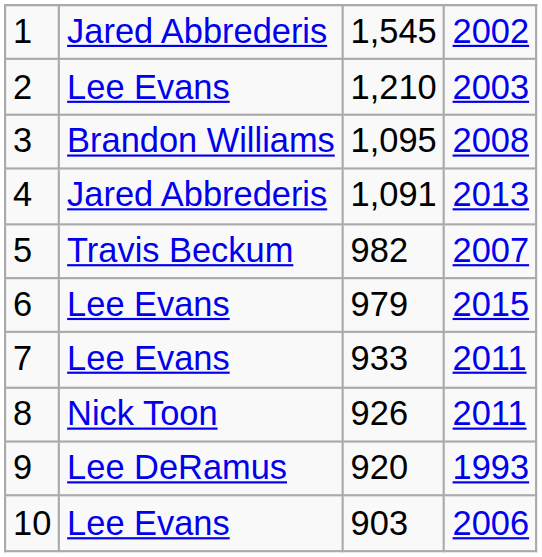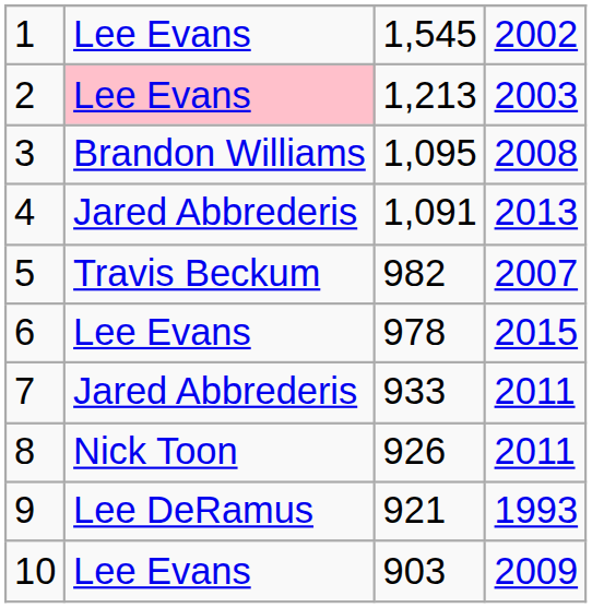 <table class="wikitable">
 <tr>
 </tr>
 <tr>
 <td>1</td>
-<td><a href='#'>Jared Abbrederis</a></td>
+<td><a href='#'>Lee Evans</a></td>
 <td>1,545</td>
 <td><a href='#'>2002</a></td>
 </tr>
 <tr>
 <td>2</td>
-<td><a href='#'>Lee Evans</a></td>
-<td>1,210</td>
+<td style="background: pink;"><a href='#'>Lee Evans</a></td>
+<td>1,213</td>
 <td><a href='#'>2003</a></td>
 </tr>
 <tr>
 <td>3</td>
 <td><a href='#'>Brandon Williams</a></td>
 <td>1,095</td>
 <td><a href='#'>2008</a></td>
 </tr>
 <tr>
 <td>4</td>
 <td><a href='#'>Jared Abbrederis</a></td>
 <td>1,091</td>
 <td><a href='#'>2013</a></td>
 </tr>
 <tr>
 <td>5</td>
 <td><a href='#'>Travis Beckum</a></td>
 <td>982</td>
 <td><a href='#'>2007</a></td>
 </tr>
 <tr>
 <td>6</td>
 <td><a href='#'>Lee Evans</a></td>
-<td>979</td>
+<td>978</td>
 <td><a href='#'>2015</a></td>
 </tr>
 <tr>
 <td>7</td>
-<td><a href='#'>Lee Evans</a></td>
+<td><a href='#'>Jared Abbrederis</a></td>
 <td>933</td>
 <td><a href='#'>2011</a></td>
 </tr>
 <tr>
 <td>8</td>
 <td><a href='#'>Nick Toon</a></td>
 <td>926</td>
 <td><a href='#'>2011</a></td>
 </tr>
 <tr>
 <td>9</td>
 <td><a href='#'>Lee DeRamus</a></td>
-<td>920</td>
+<td>921</td>
 <td><a href='#'>1993</a></td>
 </tr>
 <tr>
 <td>10</td>
 <td><a href='#'>Lee Evans</a></td>
 <td>903</td>
-<td><a href='#'>2006</a></td>
+<td><a href='#'>2009</a></td>
 </tr>
 </table>
